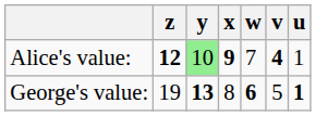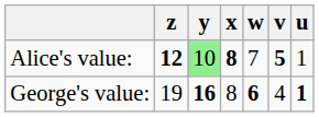 <table class="wikitable">
 <tr>
 <th></th>
 <th>z</th>
 <th>y</th>
 <th>x</th>
 <th>w</th>
 <th>v</th>
 <th>u</th>
 </tr>
 <tr>
 <td>Alice's value:</td>
 <td><strong>12</strong></td>
 <td style="background: lightgreen;">10</td>
-<td><strong>9</strong></td>
+<td><strong>8</strong></td>
 <td>7</td>
-<td><strong>4</strong></td>
+<td><strong>5</strong></td>
 <td>1</td>
 </tr>
 <tr>
 <td>George's value:</td>
 <td>19</td>
-<td><strong>13</strong></td>
+<td><strong>16</strong></td>
 <td>8</td>
 <td><strong>6</strong></td>
-<td>5</td>
+<td>4</td>
 <td><strong>1</strong></td>
 </tr>
 </table>
